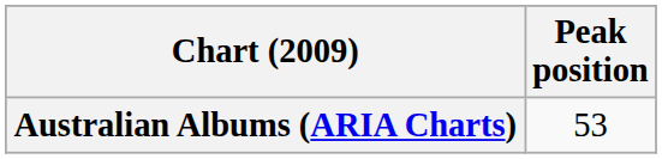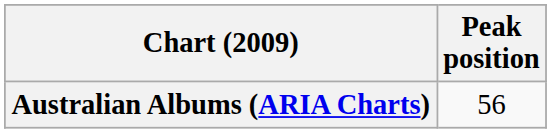 <table class="wikitable sortable plainrowheaders" style="text-align:center">
 <tr>
 <th scope="col">Chart (2009)</th>
 <th scope="col">Peak<br>position</th>
 </tr>
 <tr>
 <th scope="row">Australian Albums (<a href='#'>ARIA Charts</a>)</th>
-<td>53</td>
+<td>56</td>
 </tr>
 </table>
